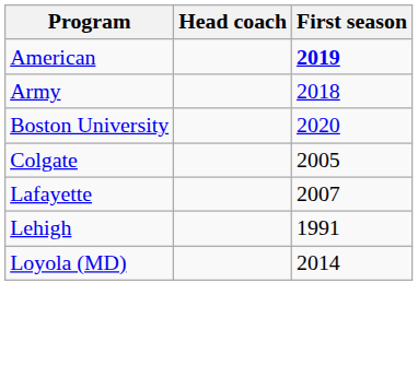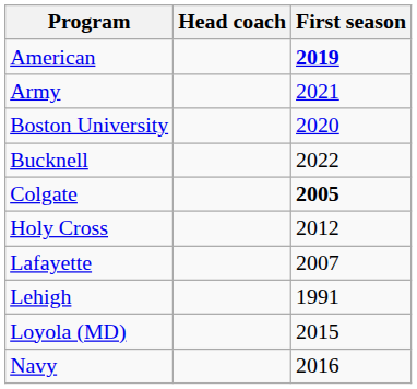 <table class="wikitable sortable">
 <tr>
 <th>Program</th>
 <th>Head coach</th>
 <th>First season</th>
 </tr>
 <tr>
 <td><a href='#'>American</a></td>
 <td></td>
 <td><strong><a href='#'>2019</a></strong></td>
 </tr>
 <tr>
 <td><a href='#'>Army</a></td>
 <td></td>
-<td><a href='#'>2018</a></td>
+<td><a href='#'>2021</a></td>
 </tr>
 <tr>
 <td><a href='#'>Boston University</a></td>
 <td></td>
 <td><a href='#'>2020</a></td>
 </tr>
 <tr>
+<td><a href='#'>Bucknell</a></td>
+<td></td>
+<td>2022</td>
+</tr>
+<tr>
 <td><a href='#'>Colgate</a></td>
 <td></td>
-<td>2005</td>
+<td><strong>2005</strong></td>
+</tr>
+<tr>
+<td><a href='#'>Holy Cross</a></td>
+<td></td>
+<td>2012</td>
 </tr>
 <tr>
 <td><a href='#'>Lafayette</a></td>
 <td></td>
 <td>2007</td>
 </tr>
 <tr>
 <td><a href='#'>Lehigh</a></td>
 <td></td>
 <td>1991</td>
 </tr>
 <tr>
 <td><a href='#'>Loyola (MD)</a></td>
 <td></td>
-<td>2014</td>
+<td>2015</td>
+</tr>
+<tr>
+<td><a href='#'>Navy</a></td>
+<td></td>
+<td>2016</td>
 </tr>
 </table>
